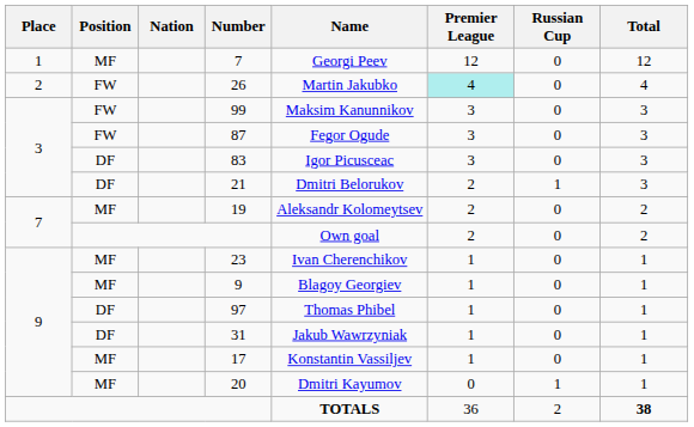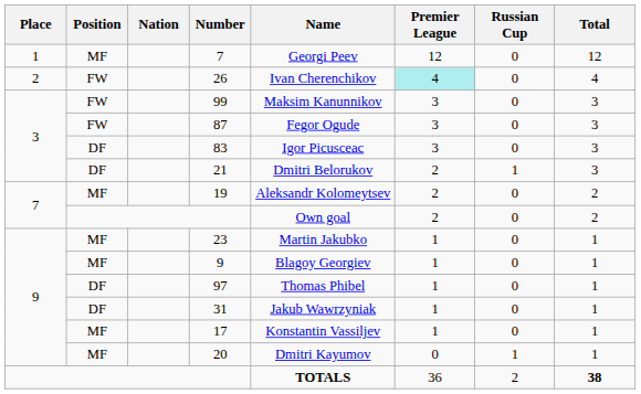 <table class="wikitable" style="font-size: 95%; text-align: center;">
 <tr>
 <th width=60>Place</th>
 <th width=60>Position</th>
 <th width=60>Nation</th>
 <th width=60>Number</th>
 <th width=150>Name</th>
 <th width=80>Premier League</th>
 <th width=80>Russian Cup</th>
 <th width=80><strong>Total</strong></th>
 </tr>
 <tr>
 <td>1</td>
 <td>MF</td>
 <td></td>
 <td>7</td>
 <td><a href='#'>Georgi Peev</a></td>
 <td>12</td>
 <td>0</td>
 <td>12</td>
 </tr>
 <tr>
 <td>2</td>
 <td>FW</td>
 <td></td>
 <td>26</td>
-<td><a href='#'>Martin Jakubko</a></td>
+<td><a href='#'>Ivan Cherenchikov</a></td>
 <td style="background: paleturquoise;">4</td>
 <td>0</td>
 <td>4</td>
 </tr>
 <tr>
 <td rowspan="4">3</td>
 <td>FW</td>
 <td></td>
 <td>99</td>
 <td><a href='#'>Maksim Kanunnikov</a></td>
 <td>3</td>
 <td>0</td>
 <td>3</td>
 </tr>
 <tr>
 <td>FW</td>
 <td></td>
 <td>87</td>
 <td><a href='#'>Fegor Ogude</a></td>
 <td>3</td>
 <td>0</td>
 <td>3</td>
 </tr>
 <tr>
 <td>DF</td>
 <td></td>
 <td>83</td>
 <td><a href='#'>Igor Picusceac</a></td>
 <td>3</td>
 <td>0</td>
 <td>3</td>
 </tr>
 <tr>
 <td>DF</td>
 <td></td>
 <td>21</td>
 <td><a href='#'>Dmitri Belorukov</a></td>
 <td>2</td>
 <td>1</td>
 <td>3</td>
 </tr>
 <tr>
 <td rowspan="2">7</td>
 <td>MF</td>
 <td></td>
 <td>19</td>
 <td><a href='#'>Aleksandr Kolomeytsev</a></td>
 <td>2</td>
 <td>0</td>
 <td>2</td>
 </tr>
 <tr>
 <td colspan="3"></td>
 <td><a href='#'>Own goal</a></td>
 <td>2</td>
 <td>0</td>
 <td>2</td>
 </tr>
 <tr>
 <td rowspan="6">9</td>
 <td>MF</td>
 <td></td>
 <td>23</td>
-<td><a href='#'>Ivan Cherenchikov</a></td>
+<td><a href='#'>Martin Jakubko</a></td>
 <td>1</td>
 <td>0</td>
 <td>1</td>
 </tr>
 <tr>
 <td>MF</td>
 <td></td>
 <td>9</td>
 <td><a href='#'>Blagoy Georgiev</a></td>
 <td>1</td>
 <td>0</td>
 <td>1</td>
 </tr>
 <tr>
 <td>DF</td>
 <td></td>
 <td>97</td>
 <td><a href='#'>Thomas Phibel</a></td>
 <td>1</td>
 <td>0</td>
 <td>1</td>
 </tr>
 <tr>
 <td>DF</td>
 <td></td>
 <td>31</td>
 <td><a href='#'>Jakub Wawrzyniak</a></td>
 <td>1</td>
 <td>0</td>
 <td>1</td>
 </tr>
 <tr>
 <td>MF</td>
 <td></td>
 <td>17</td>
 <td><a href='#'>Konstantin Vassiljev</a></td>
 <td>1</td>
 <td>0</td>
 <td>1</td>
 </tr>
 <tr>
 <td>MF</td>
 <td></td>
 <td>20</td>
 <td><a href='#'>Dmitri Kayumov</a></td>
 <td>0</td>
 <td>1</td>
 <td>1</td>
 </tr>
 <tr>
 <td colspan="4"></td>
 <td><strong>TOTALS</strong></td>
 <td>36</td>
 <td>2</td>
 <td><strong>38</strong></td>
 </tr>
 </table>
